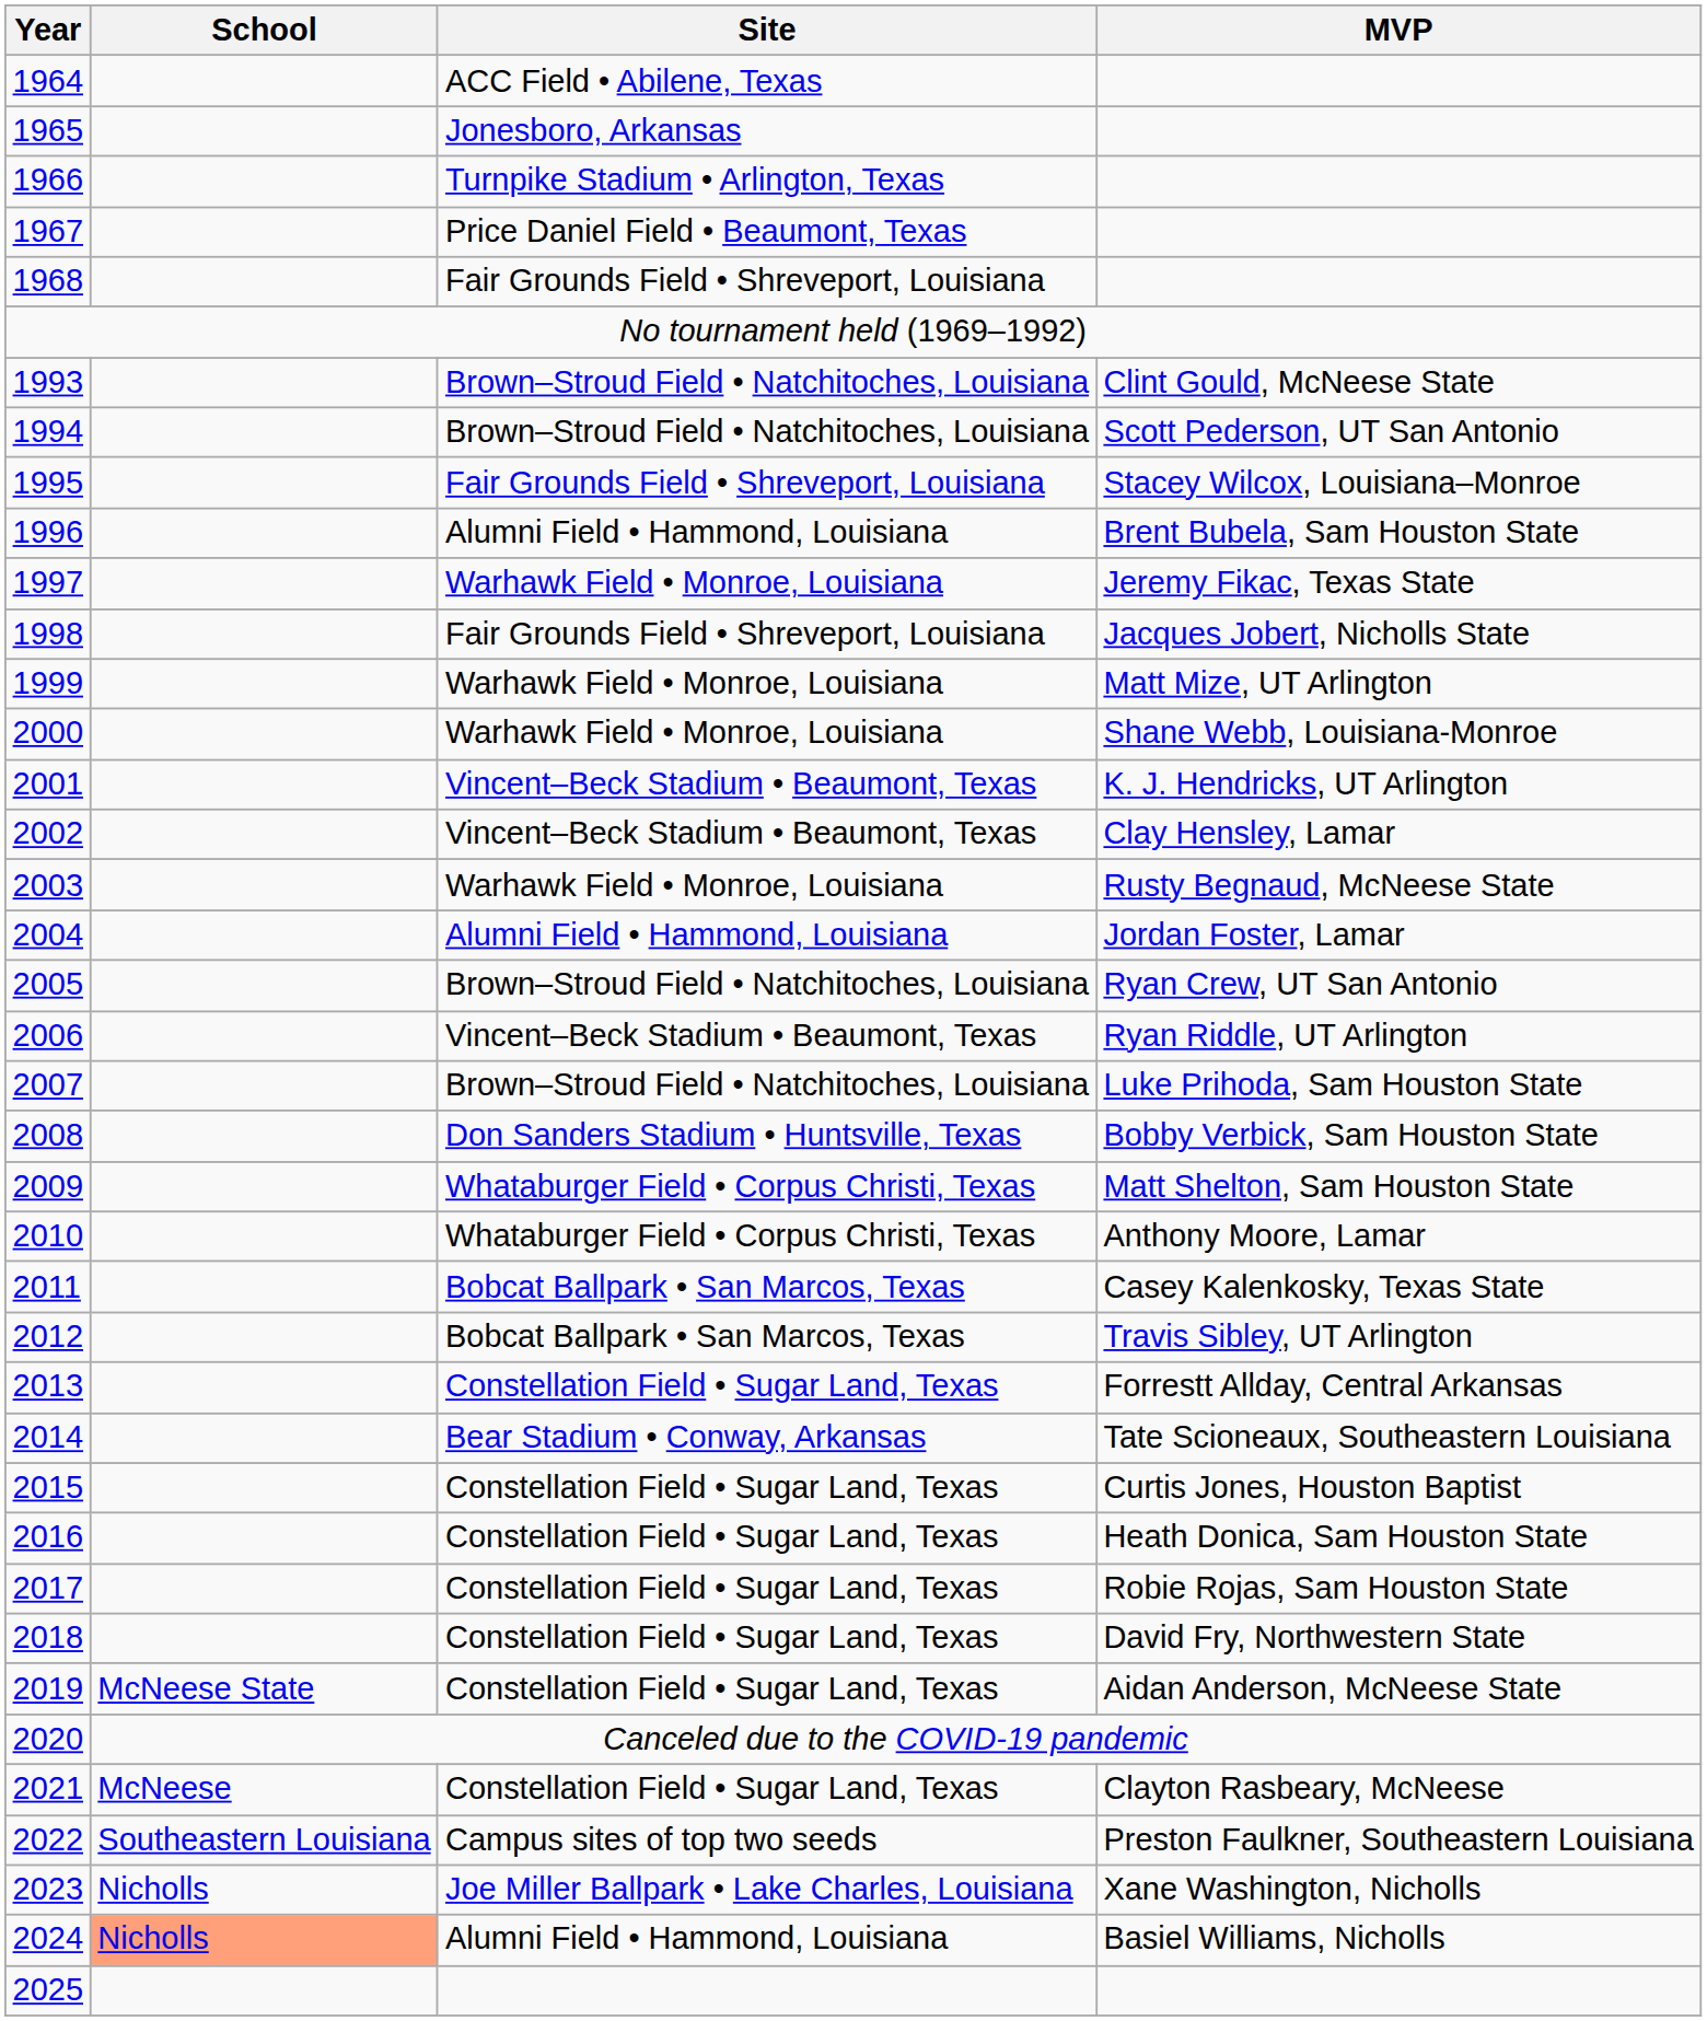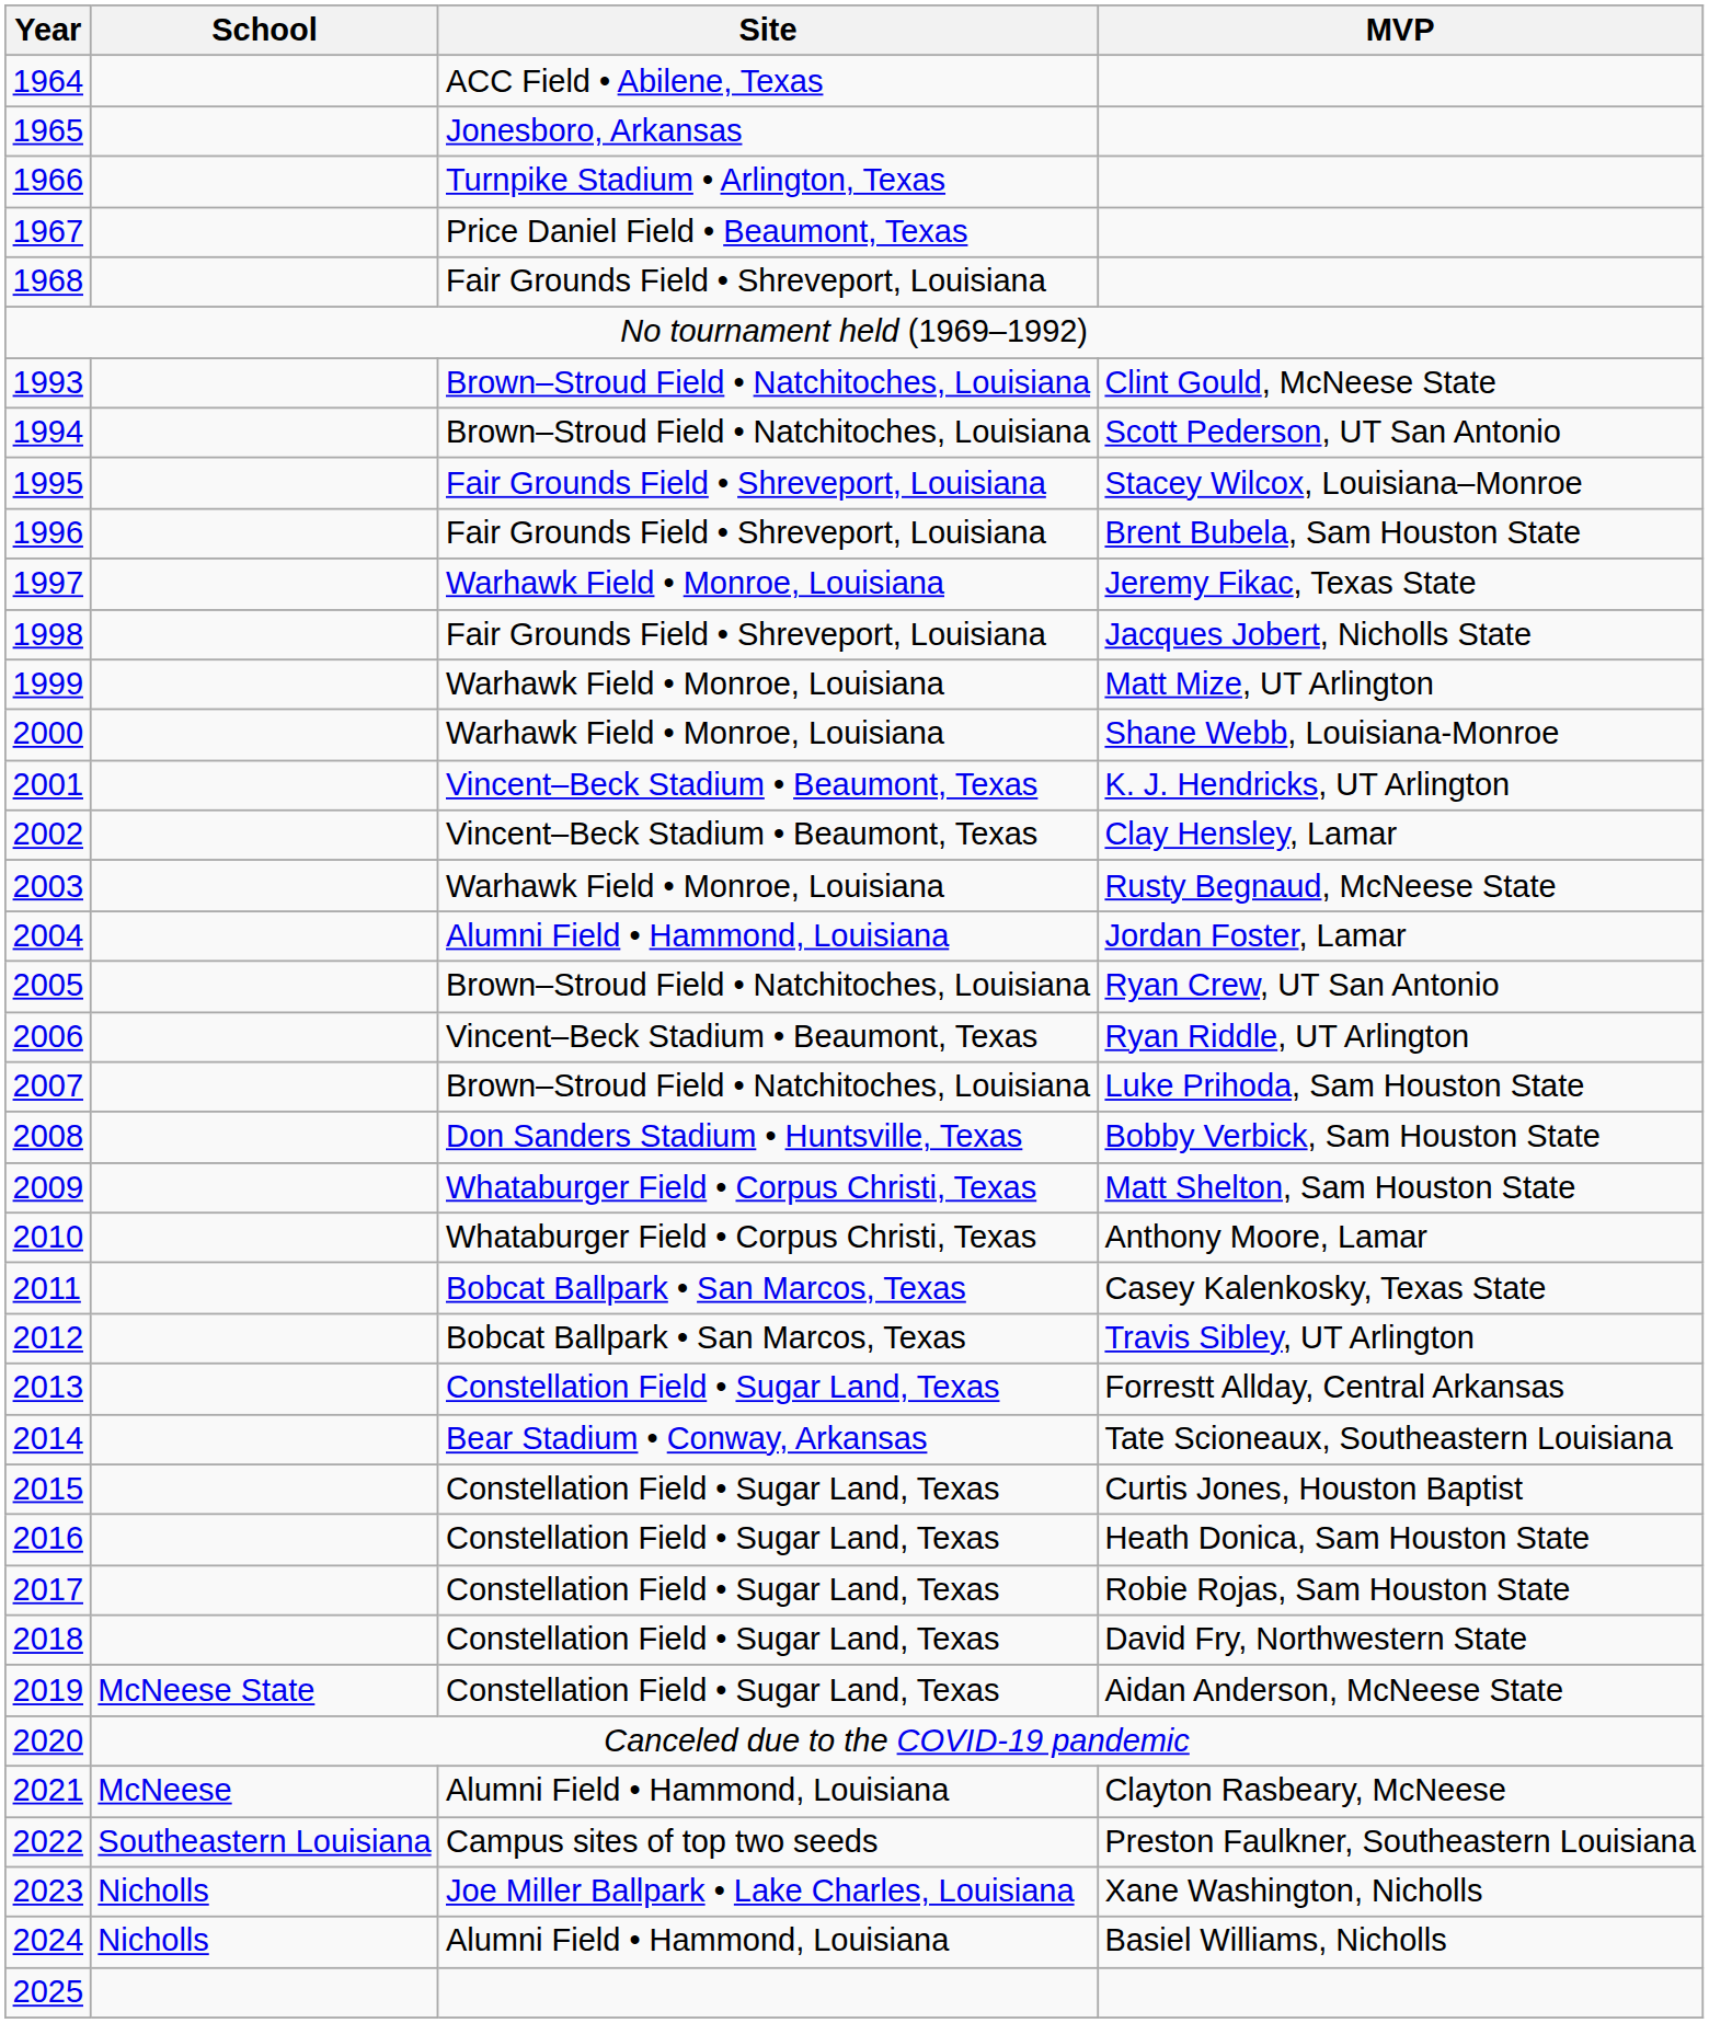 <table class="wikitable sortable">
 <tr>
 <th>Year</th>
 <th>School</th>
 <th>Site</th>
 <th>MVP</th>
 </tr>
 <tr>
 <td><a href='#'>1964</a></td>
 <td></td>
 <td>ACC Field • <a href='#'>Abilene, Texas</a></td>
 <td></td>
 </tr>
 <tr>
 <td><a href='#'>1965</a></td>
 <td></td>
 <td><a href='#'>Jonesboro, Arkansas</a></td>
 <td></td>
 </tr>
 <tr>
 <td><a href='#'>1966</a></td>
 <td></td>
 <td><a href='#'>Turnpike Stadium</a> • <a href='#'>Arlington, Texas</a></td>
 <td></td>
 </tr>
 <tr>
 <td><a href='#'>1967</a></td>
 <td></td>
 <td>Price Daniel Field • <a href='#'>Beaumont, Texas</a></td>
 <td></td>
 </tr>
 <tr>
 <td><a href='#'>1968</a></td>
 <td></td>
 <td>Fair Grounds Field • Shreveport, Louisiana</td>
 <td></td>
 </tr>
 <tr>
 <td colspan="4" align="center"><em>No tournament held</em> (1969–1992)</td>
 </tr>
 <tr>
 <td><a href='#'>1993</a></td>
 <td></td>
 <td><a href='#'>Brown–Stroud Field</a> • <a href='#'>Natchitoches, Louisiana</a></td>
 <td><a href='#'>Clint Gould</a>, McNeese State</td>
 </tr>
 <tr>
 <td><a href='#'>1994</a></td>
 <td></td>
 <td>Brown–Stroud Field • Natchitoches, Louisiana</td>
 <td><a href='#'>Scott Pederson</a>, UT San Antonio</td>
 </tr>
 <tr>
 <td><a href='#'>1995</a></td>
 <td></td>
 <td><a href='#'>Fair Grounds Field</a> • <a href='#'>Shreveport, Louisiana</a></td>
 <td><a href='#'>Stacey Wilcox</a>, Louisiana–Monroe</td>
 </tr>
 <tr>
 <td><a href='#'>1996</a></td>
 <td></td>
-<td>Alumni Field • Hammond, Louisiana</td>
+<td>Fair Grounds Field • Shreveport, Louisiana</td>
 <td><a href='#'>Brent Bubela</a>, Sam Houston State</td>
 </tr>
 <tr>
 <td><a href='#'>1997</a></td>
 <td></td>
 <td><a href='#'>Warhawk Field</a> • <a href='#'>Monroe, Louisiana</a></td>
 <td><a href='#'>Jeremy Fikac</a>, Texas State</td>
 </tr>
 <tr>
 <td><a href='#'>1998</a></td>
 <td></td>
 <td>Fair Grounds Field • Shreveport, Louisiana</td>
 <td><a href='#'>Jacques Jobert</a>, Nicholls State</td>
 </tr>
 <tr>
 <td><a href='#'>1999</a></td>
 <td></td>
 <td>Warhawk Field • Monroe, Louisiana</td>
 <td><a href='#'>Matt Mize</a>, UT Arlington</td>
 </tr>
 <tr>
 <td><a href='#'>2000</a></td>
 <td></td>
 <td>Warhawk Field • Monroe, Louisiana</td>
 <td><a href='#'>Shane Webb</a>, Louisiana-Monroe</td>
 </tr>
 <tr>
 <td><a href='#'>2001</a></td>
 <td></td>
 <td><a href='#'>Vincent–Beck Stadium</a> • <a href='#'>Beaumont, Texas</a></td>
 <td><a href='#'>K. J. Hendricks</a>, UT Arlington</td>
 </tr>
 <tr>
 <td><a href='#'>2002</a></td>
 <td></td>
 <td>Vincent–Beck Stadium • Beaumont, Texas</td>
 <td><a href='#'>Clay Hensley</a>, Lamar</td>
 </tr>
 <tr>
 <td><a href='#'>2003</a></td>
 <td></td>
 <td>Warhawk Field • Monroe, Louisiana</td>
 <td><a href='#'>Rusty Begnaud</a>, McNeese State</td>
 </tr>
 <tr>
 <td><a href='#'>2004</a></td>
 <td></td>
 <td><a href='#'>Alumni Field</a> • <a href='#'>Hammond, Louisiana</a></td>
 <td><a href='#'>Jordan Foster</a>, Lamar</td>
 </tr>
 <tr>
 <td><a href='#'>2005</a></td>
 <td></td>
 <td>Brown–Stroud Field • Natchitoches, Louisiana</td>
 <td><a href='#'>Ryan Crew</a>, UT San Antonio</td>
 </tr>
 <tr>
 <td><a href='#'>2006</a></td>
 <td></td>
 <td>Vincent–Beck Stadium • Beaumont, Texas</td>
 <td><a href='#'>Ryan Riddle</a>, UT Arlington</td>
 </tr>
 <tr>
 <td><a href='#'>2007</a></td>
 <td></td>
 <td>Brown–Stroud Field • Natchitoches, Louisiana</td>
 <td><a href='#'>Luke Prihoda</a>, Sam Houston State</td>
 </tr>
 <tr>
 <td><a href='#'>2008</a></td>
 <td></td>
 <td><a href='#'>Don Sanders Stadium</a> • <a href='#'>Huntsville, Texas</a></td>
 <td><a href='#'>Bobby Verbick</a>, Sam Houston State</td>
 </tr>
 <tr>
 <td><a href='#'>2009</a></td>
 <td></td>
 <td><a href='#'>Whataburger Field</a> • <a href='#'>Corpus Christi, Texas</a></td>
 <td><a href='#'>Matt Shelton</a>, Sam Houston State</td>
 </tr>
 <tr>
 <td><a href='#'>2010</a></td>
 <td></td>
 <td>Whataburger Field • Corpus Christi, Texas</td>
 <td>Anthony Moore, Lamar</td>
 </tr>
 <tr>
 <td><a href='#'>2011</a></td>
 <td></td>
 <td><a href='#'>Bobcat Ballpark</a> • <a href='#'>San Marcos, Texas</a></td>
 <td>Casey Kalenkosky, Texas State</td>
 </tr>
 <tr>
 <td><a href='#'>2012</a></td>
 <td></td>
 <td>Bobcat Ballpark • San Marcos, Texas</td>
 <td><a href='#'>Travis Sibley</a>, UT Arlington</td>
 </tr>
 <tr>
 <td><a href='#'>2013</a></td>
 <td></td>
 <td><a href='#'>Constellation Field</a> • <a href='#'>Sugar Land, Texas</a></td>
 <td>Forrestt Allday, Central Arkansas</td>
 </tr>
 <tr>
 <td><a href='#'>2014</a></td>
 <td></td>
 <td><a href='#'>Bear Stadium</a> • <a href='#'>Conway, Arkansas</a></td>
 <td>Tate Scioneaux, Southeastern Louisiana</td>
 </tr>
 <tr>
 <td><a href='#'>2015</a></td>
 <td></td>
 <td>Constellation Field • Sugar Land, Texas</td>
 <td>Curtis Jones, Houston Baptist</td>
 </tr>
 <tr>
 <td><a href='#'>2016</a></td>
 <td></td>
 <td>Constellation Field • Sugar Land, Texas</td>
 <td>Heath Donica, Sam Houston State</td>
 </tr>
 <tr>
 <td><a href='#'>2017</a></td>
 <td></td>
 <td>Constellation Field • Sugar Land, Texas</td>
 <td>Robie Rojas, Sam Houston State</td>
 </tr>
 <tr>
 <td><a href='#'>2018</a></td>
 <td></td>
 <td>Constellation Field • Sugar Land, Texas</td>
 <td>David Fry, Northwestern State</td>
 </tr>
 <tr>
 <td><a href='#'>2019</a></td>
 <td><a href='#'>McNeese State</a></td>
 <td>Constellation Field • Sugar Land, Texas</td>
 <td>Aidan Anderson, McNeese State</td>
 </tr>
 <tr>
 <td><a href='#'>2020</a></td>
 <td colspan=3 align=center><em>Canceled due to the <a href='#'>COVID-19 pandemic</a></em></td>
 </tr>
 <tr>
 <td><a href='#'>2021</a></td>
 <td><a href='#'>McNeese</a></td>
-<td>Constellation Field • Sugar Land, Texas</td>
+<td>Alumni Field • Hammond, Louisiana</td>
 <td>Clayton Rasbeary, McNeese</td>
 </tr>
 <tr>
 <td><a href='#'>2022</a></td>
 <td><a href='#'>Southeastern Louisiana</a></td>
 <td>Campus sites of top two seeds</td>
 <td>Preston Faulkner, Southeastern Louisiana</td>
 </tr>
 <tr>
 <td><a href='#'>2023</a></td>
 <td><a href='#'>Nicholls</a></td>
 <td><a href='#'>Joe Miller Ballpark</a> • <a href='#'>Lake Charles, Louisiana</a></td>
 <td>Xane Washington, Nicholls</td>
 </tr>
 <tr>
 <td><a href='#'>2024</a></td>
-<td style="background: lightsalmon;"><a href='#'>Nicholls</a></td>
+<td><a href='#'>Nicholls</a></td>
 <td>Alumni Field • Hammond, Louisiana</td>
 <td>Basiel Williams, Nicholls</td>
 </tr>
 <tr>
 <td><a href='#'>2025</a></td>
 <td></td>
 <td></td>
 <td></td>
 </tr>
 </table>
